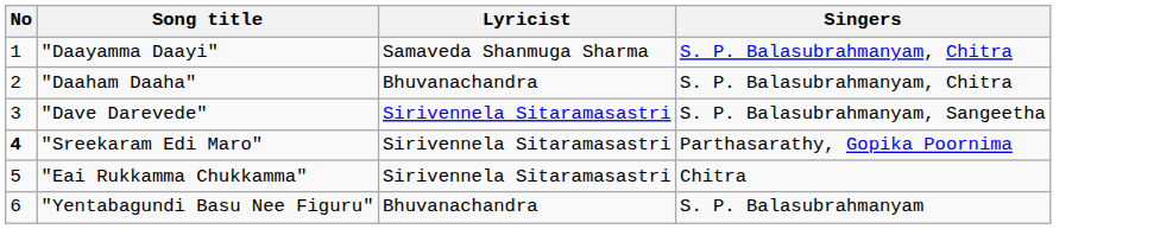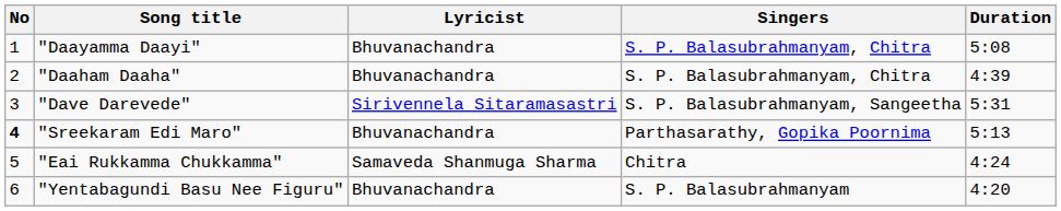 <table class="wikitable" style="font-size:90%;">
 <tr>
 <th>No</th>
 <th>Song title</th>
 <th>Lyricist</th>
 <th>Singers</th>
+<th>Duration</th>
 </tr>
 <tr>
 <td>1</td>
 <td>"Daayamma Daayi"</td>
-<td>Samaveda Shanmuga Sharma</td>
+<td>Bhuvanachandra</td>
 <td><a href='#'>S. P. Balasubrahmanyam</a>, <a href='#'>Chitra</a></td>
+<td>5:08</td>
 </tr>
 <tr>
 <td>2</td>
 <td>"Daaham Daaha"</td>
 <td>Bhuvanachandra</td>
 <td>S. P. Balasubrahmanyam, Chitra</td>
+<td>4:39</td>
 </tr>
 <tr>
 <td>3</td>
 <td>"Dave Darevede"</td>
 <td><a href='#'>Sirivennela Sitaramasastri</a></td>
 <td>S. P. Balasubrahmanyam, Sangeetha</td>
+<td>5:31</td>
 </tr>
 <tr>
 <td><strong>4</strong></td>
 <td>"Sreekaram Edi Maro"</td>
-<td>Sirivennela Sitaramasastri</td>
+<td>Bhuvanachandra</td>
 <td>Parthasarathy, <a href='#'>Gopika Poornima</a></td>
+<td>5:13</td>
 </tr>
 <tr>
 <td>5</td>
 <td>"Eai Rukkamma Chukkamma"</td>
-<td>Sirivennela Sitaramasastri</td>
+<td>Samaveda Shanmuga Sharma</td>
 <td>Chitra</td>
+<td>4:24</td>
 </tr>
 <tr>
 <td>6</td>
 <td>"Yentabagundi Basu Nee Figuru"</td>
 <td>Bhuvanachandra</td>
 <td>S. P. Balasubrahmanyam</td>
+<td>4:20</td>
 </tr>
 </table>
